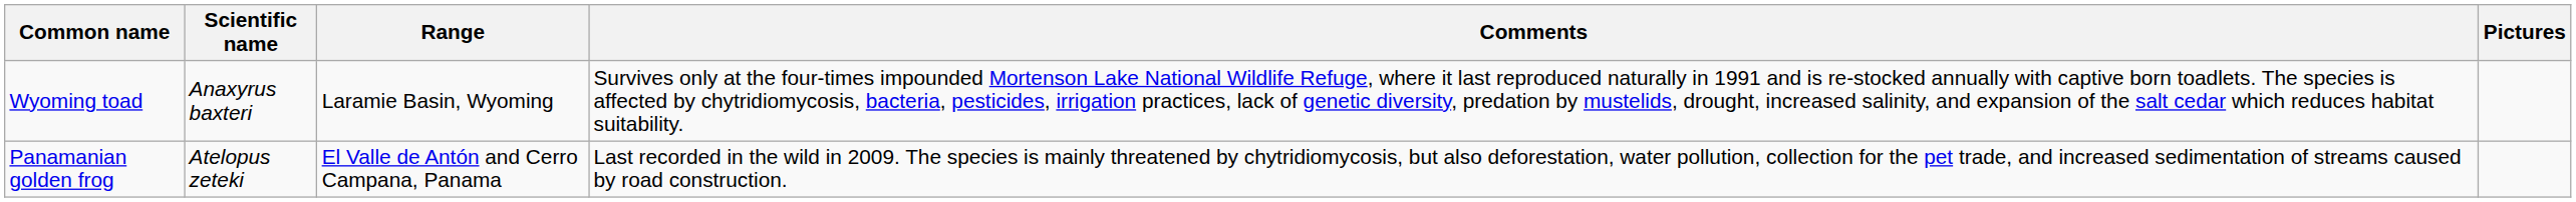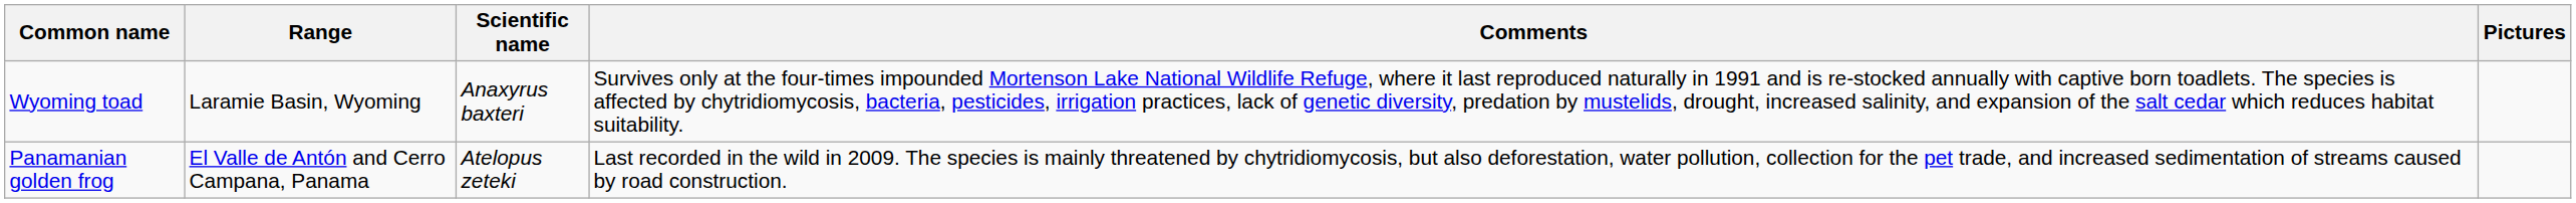 <table class="wikitable sortable">
 <tr>
 <th>Common name</th>
+<th>Range</th>
 <th>Scientific name</th>
-<th>Range</th>
 <th class="unsortable">Comments</th>
 <th>Pictures</th>
 </tr>
 <tr>
 <td><a href='#'>Wyoming toad</a></td>
+<td>Laramie Basin, Wyoming</td>
 <td><em>Anaxyrus baxteri</em></td>
-<td>Laramie Basin, Wyoming</td>
 <td>Survives only at the four-times impounded <a href='#'>Mortenson Lake National Wildlife Refuge</a>, where it last reproduced naturally in 1991 and is re-stocked annually with captive born toadlets. The species is affected by chytridiomycosis, <a href='#'>bacteria</a>, <a href='#'>pesticides</a>, <a href='#'>irrigation</a> practices, lack of <a href='#'>genetic diversity</a>, predation by <a href='#'>mustelids</a>, drought, increased salinity, and expansion of the <a href='#'>salt cedar</a> which reduces habitat suitability.</td>
 <td></td>
 </tr>
 <tr>
 <td><a href='#'>Panamanian golden frog</a></td>
+<td><a href='#'>El Valle de Antón</a> and Cerro Campana, Panama</td>
 <td><em>Atelopus zeteki</em></td>
-<td><a href='#'>El Valle de Antón</a> and Cerro Campana, Panama</td>
 <td>Last recorded in the wild in 2009. The species is mainly threatened by chytridiomycosis, but also deforestation, water pollution, collection for the <a href='#'>pet</a> trade, and increased sedimentation of streams caused by road construction.</td>
 <td></td>
 </tr>
 </table>
